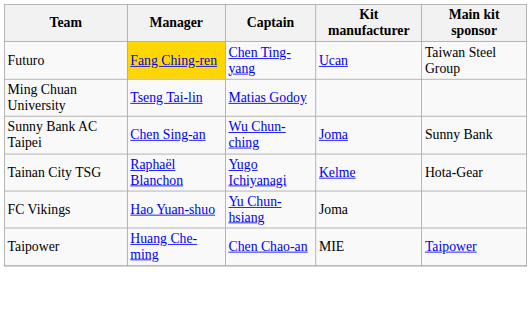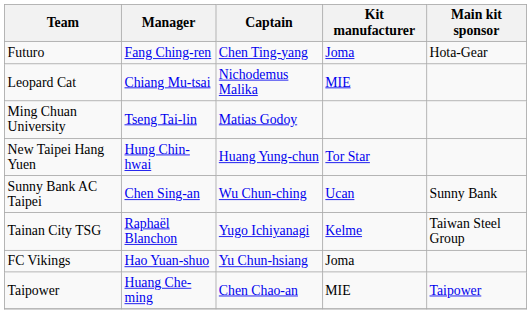 <table class="wikitable sortable" style="text-align: left;">
 <tr>
 <th>Team</th>
 <th>Manager</th>
 <th>Captain</th>
 <th>Kit manufacturer</th>
 <th>Main kit sponsor</th>
 </tr>
 <tr>
 <td>Futuro</td>
-<td style="background: gold;"> <a href='#'>Fang Ching-ren</a></td>
+<td> <a href='#'>Fang Ching-ren</a></td>
 <td> <a href='#'>Chen Ting-yang</a></td>
-<td><a href='#'>Ucan</a></td>
-<td>Taiwan Steel Group</td>
+<td><a href='#'>Joma</a></td>
+<td>Hota-Gear</td>
+</tr>
+<tr>
+<td>Leopard Cat</td>
+<td> <a href='#'>Chiang Mu-tsai</a></td>
+<td> <a href='#'>Nichodemus Malika</a></td>
+<td><a href='#'>MIE</a></td>
+<td></td>
 </tr>
 <tr>
 <td>Ming Chuan University</td>
 <td> <a href='#'>Tseng Tai-lin</a></td>
 <td> <a href='#'>Matias Godoy</a></td>
 <td></td>
 <td></td>
 </tr>
 <tr>
+<td>New Taipei Hang Yuen</td>
+<td> <a href='#'>Hung Chin-hwai</a></td>
+<td> <a href='#'>Huang Yung-chun</a></td>
+<td><a href='#'>Tor Star</a></td>
+<td></td>
+</tr>
+<tr>
 <td>Sunny Bank AC Taipei</td>
 <td> <a href='#'>Chen Sing-an</a></td>
 <td> <a href='#'>Wu Chun-ching</a></td>
-<td><a href='#'>Joma</a></td>
+<td><a href='#'>Ucan</a></td>
 <td>Sunny Bank</td>
 </tr>
 <tr>
 <td>Tainan City TSG</td>
 <td> <a href='#'>Raphaël Blanchon</a></td>
 <td> <a href='#'>Yugo Ichiyanagi</a></td>
 <td><a href='#'>Kelme</a></td>
-<td>Hota-Gear</td>
+<td>Taiwan Steel Group</td>
 </tr>
 <tr>
 <td>FC Vikings</td>
 <td> <a href='#'>Hao Yuan-shuo</a></td>
 <td> <a href='#'>Yu Chun-hsiang</a></td>
 <td>Joma</td>
 <td></td>
 </tr>
 <tr>
 <td>Taipower</td>
 <td> <a href='#'>Huang Che-ming</a></td>
 <td> <a href='#'>Chen Chao-an</a></td>
 <td>MIE</td>
 <td><a href='#'>Taipower</a></td>
 </tr>
 <tr>
 </tr>
 </table>
